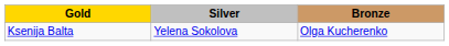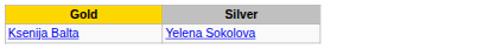 <table class="wikitable" style="text-align:left">
 <tr align="center">
 <td width=200 bgcolor=gold><strong>Gold</strong></td>
 <td width=200 bgcolor=silver><strong>Silver</strong></td>
-<td width=200 bgcolor=CC9966><strong>Bronze</strong></td>
 </tr>
 <tr>
 <td><a href='#'>Ksenija Balta</a><br><em></em></td>
 <td><a href='#'>Yelena Sokolova</a><br><em></em></td>
-<td><a href='#'>Olga Kucherenko</a><br><em></em></td>
 </tr>
 </table>
